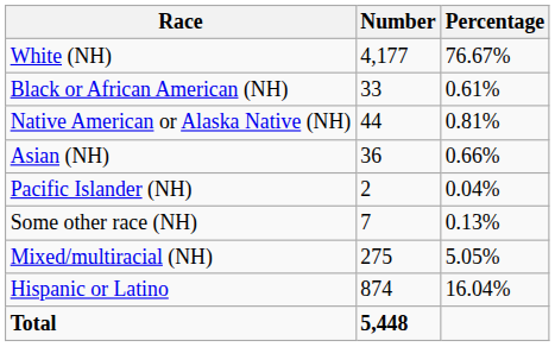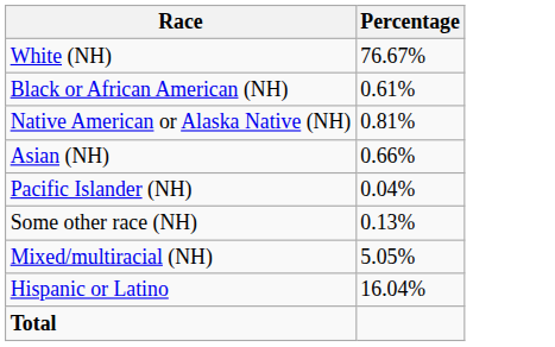 <table class="wikitable">
 <tr>
 <th>Race</th>
-<th>Number</th>
 <th>Percentage</th>
 </tr>
 <tr>
 <td><a href='#'>White</a> (NH)</td>
-<td>4,177</td>
 <td>76.67%</td>
 </tr>
 <tr>
 <td><a href='#'>Black or African American</a> (NH)</td>
-<td>33</td>
 <td>0.61%</td>
 </tr>
 <tr>
 <td><a href='#'>Native American</a> or <a href='#'>Alaska Native</a> (NH)</td>
-<td>44</td>
 <td>0.81%</td>
 </tr>
 <tr>
 <td><a href='#'>Asian</a> (NH)</td>
-<td>36</td>
 <td>0.66%</td>
 </tr>
 <tr>
 <td><a href='#'>Pacific Islander</a> (NH)</td>
-<td>2</td>
 <td>0.04%</td>
 </tr>
 <tr>
 <td>Some other race (NH)</td>
-<td>7</td>
 <td>0.13%</td>
 </tr>
 <tr>
 <td><a href='#'>Mixed/multiracial</a> (NH)</td>
-<td>275</td>
 <td>5.05%</td>
 </tr>
 <tr>
 <td><a href='#'>Hispanic or Latino</a></td>
-<td>874</td>
 <td>16.04%</td>
 </tr>
 <tr>
 <td><strong>Total</strong></td>
-<td><strong>5,448</strong></td>
 <td></td>
 </tr>
 </table>
